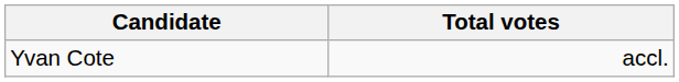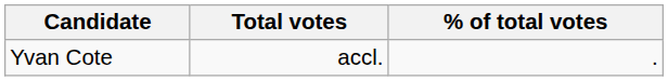 <table class="wikitable" width="475">
 <tr>
 <th align="left">Candidate</th>
 <th align="right">Total votes</th>
+<th align="right">% of total votes</th>
 </tr>
 <tr>
 <td align="left">Yvan Cote</td>
 <td align="right">accl.</td>
+<td align="right">.</td>
 </tr>
 </table>
